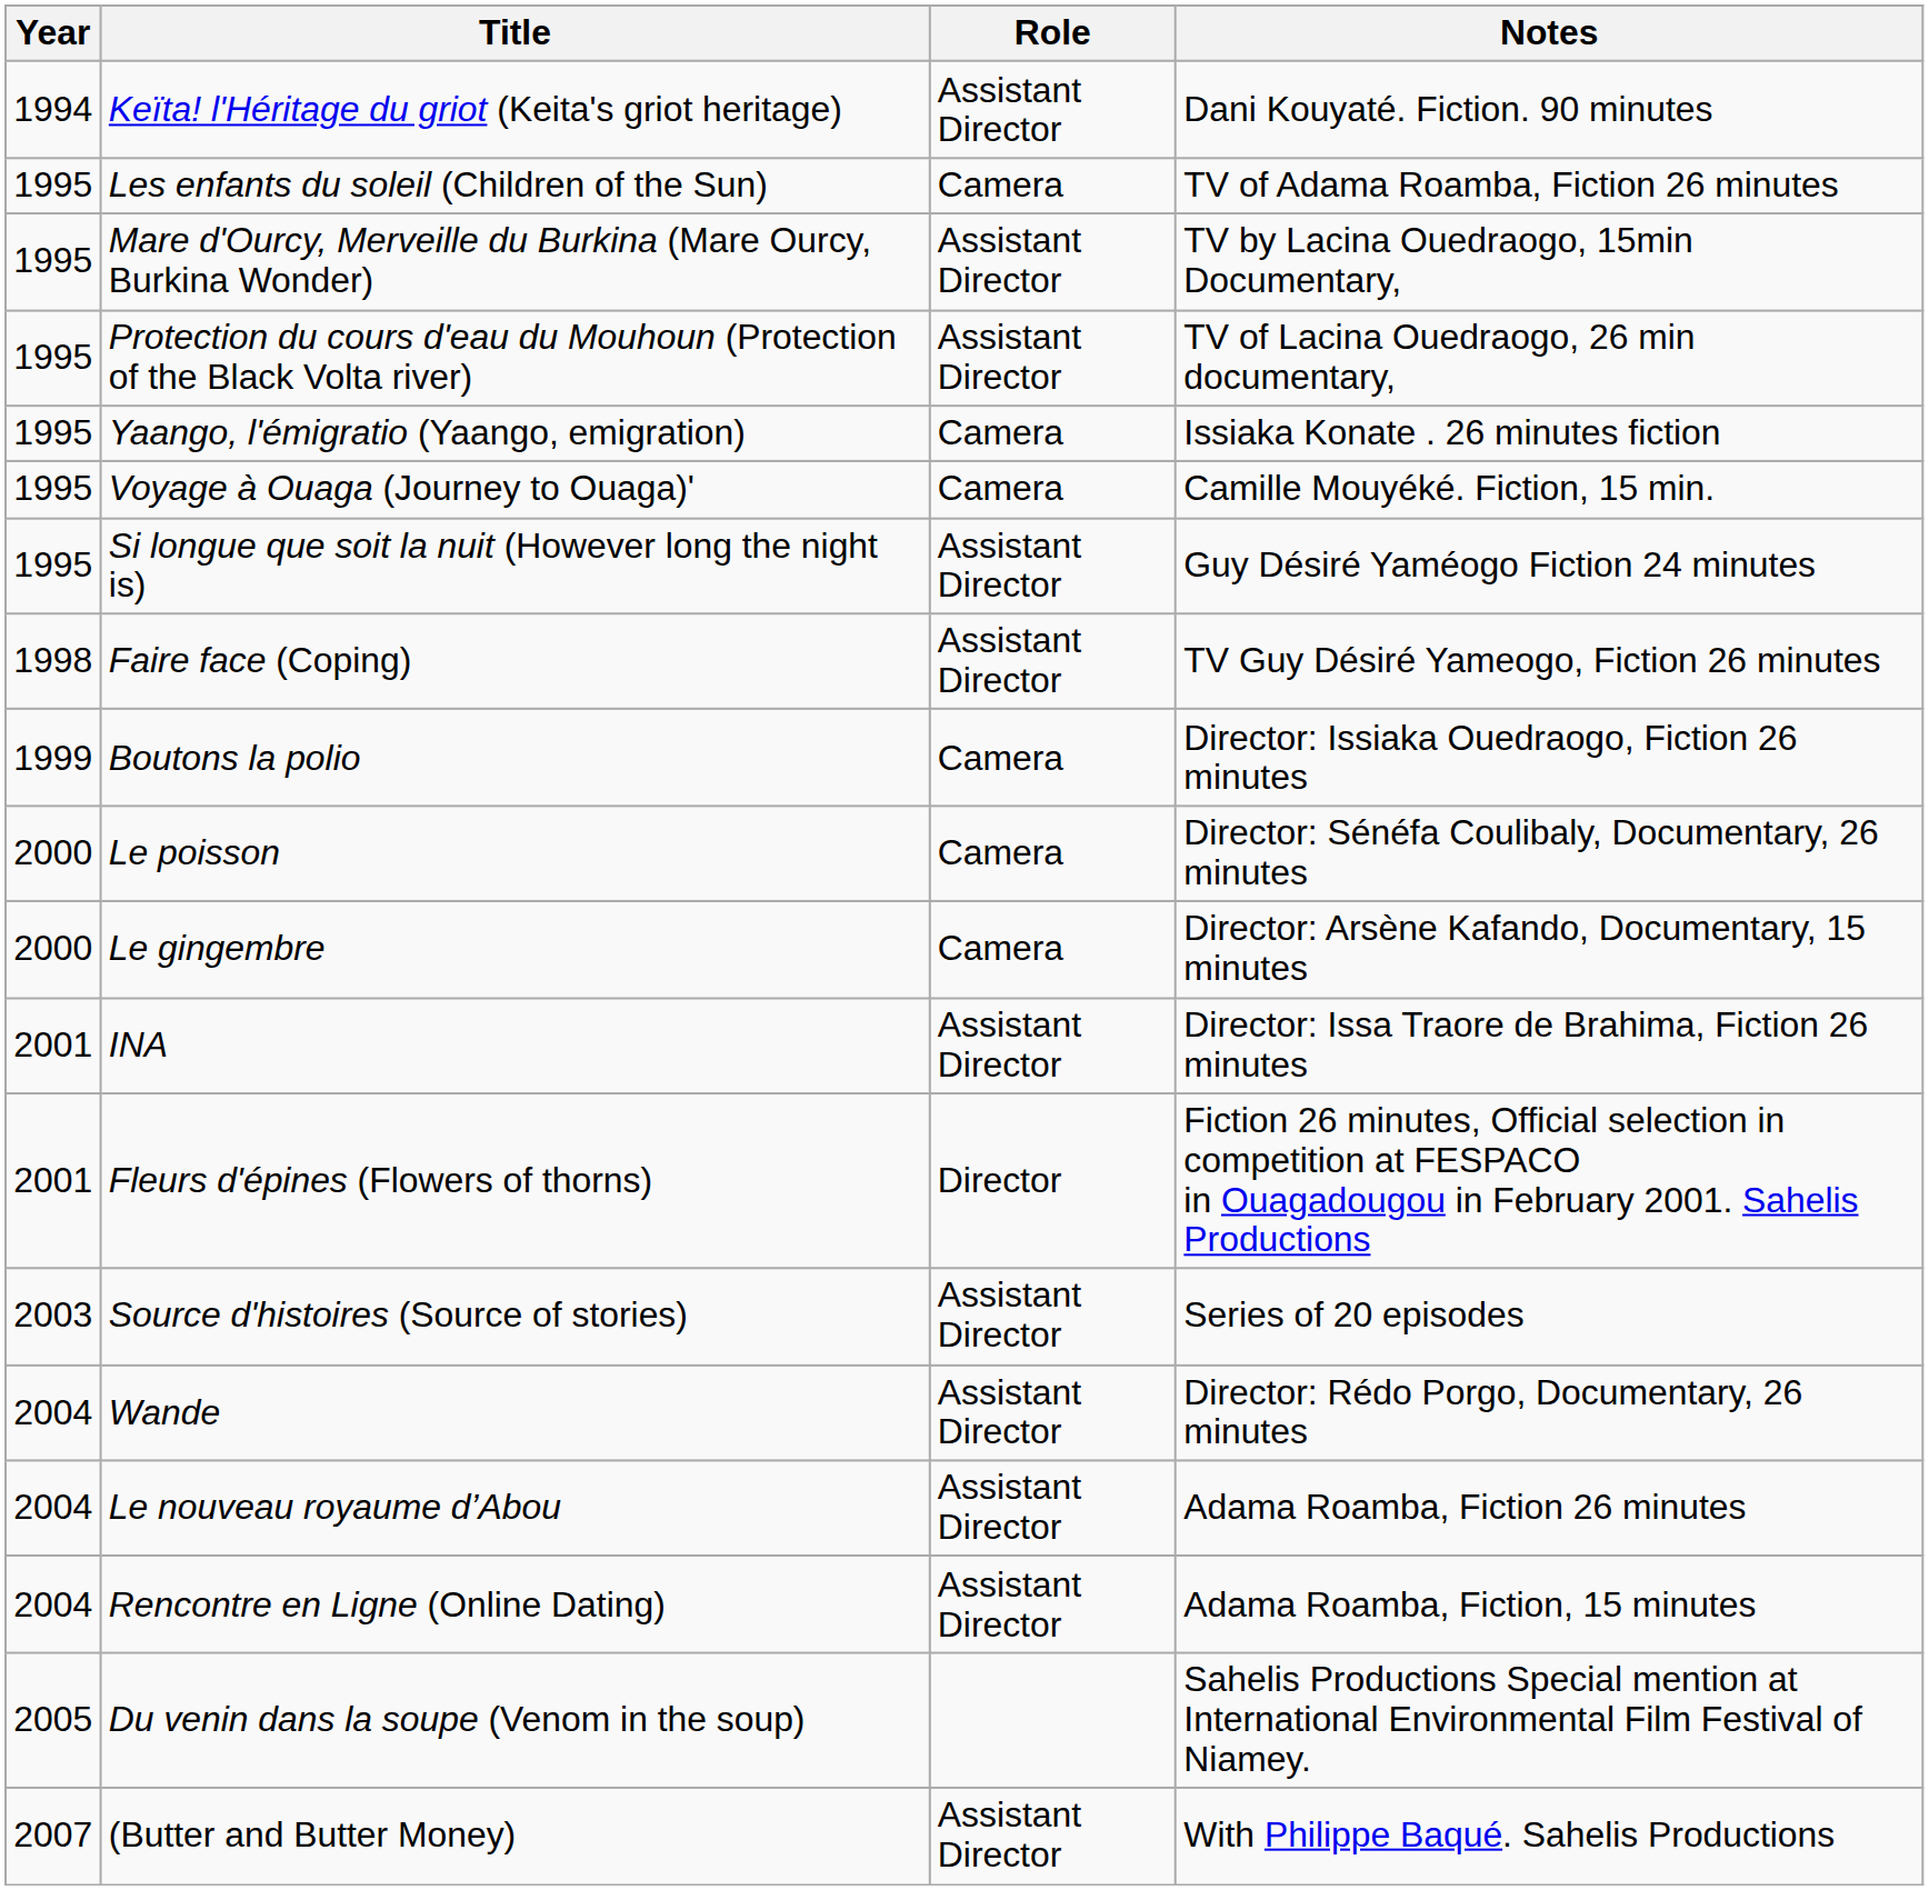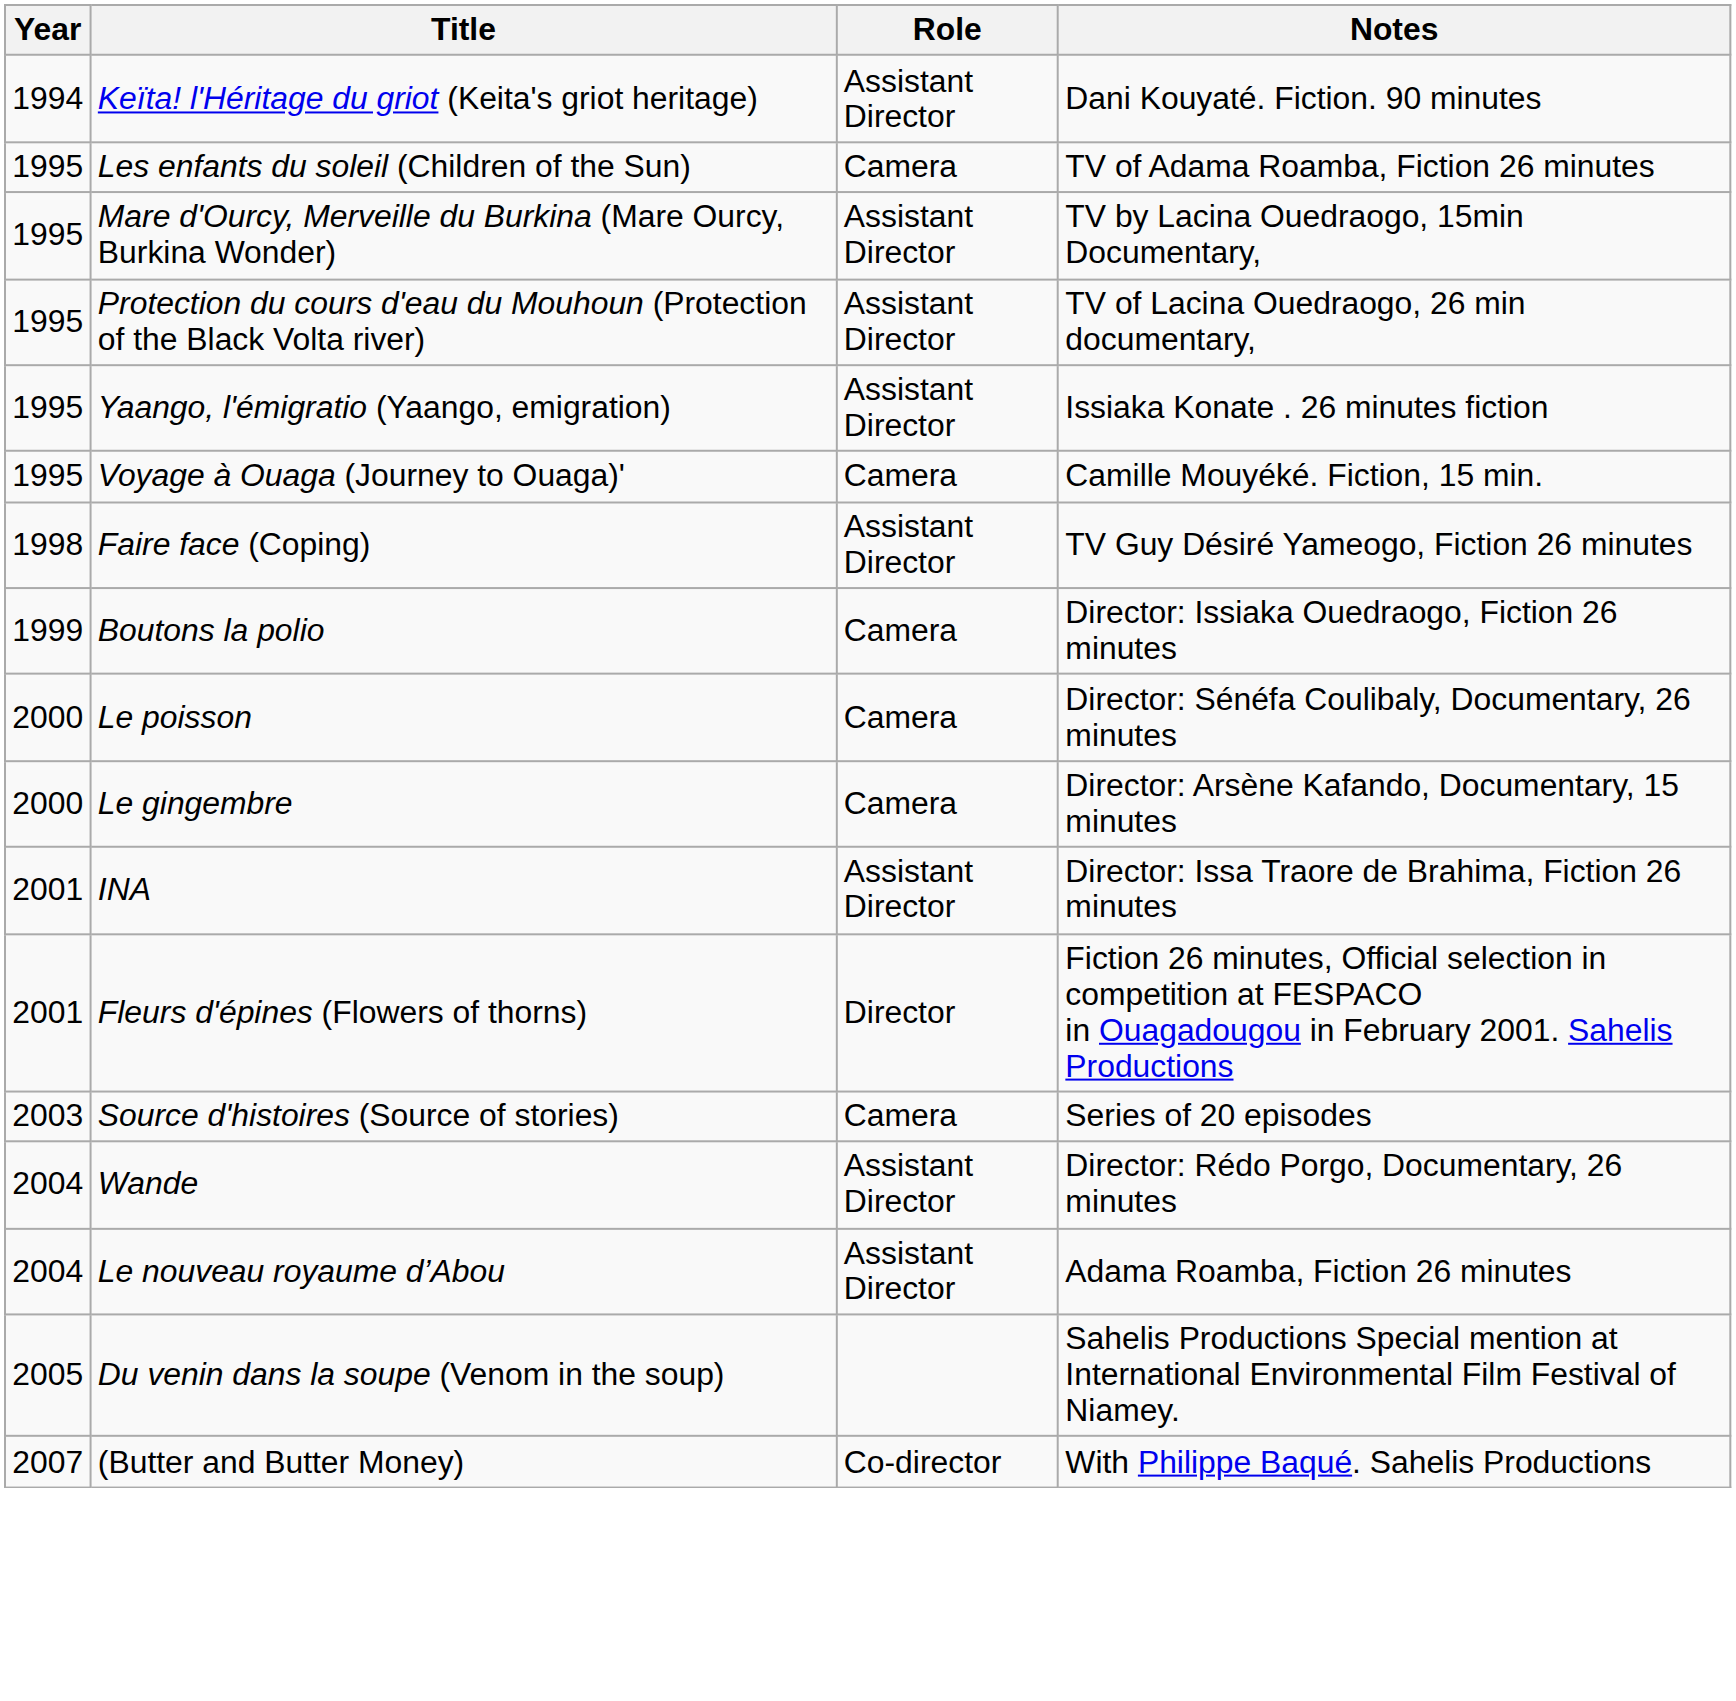 <table class=wikitable>
 <tr>
 <th>Year</th>
 <th>Title</th>
 <th>Role</th>
 <th>Notes</th>
 </tr>
 <tr>
 <td>1994</td>
 <td><em><a href='#'>Keïta! l'Héritage du griot</a></em> (Keita's griot heritage)</td>
 <td>Assistant Director</td>
 <td>Dani Kouyaté. Fiction. 90 minutes</td>
 </tr>
 <tr>
 <td>1995</td>
 <td><em>Les enfants du soleil</em> (Children of the Sun)</td>
 <td>Camera</td>
 <td>TV of Adama Roamba, Fiction 26 minutes</td>
 </tr>
 <tr>
 <td>1995</td>
 <td><em>Mare d'Ourcy, Merveille du Burkina</em> (Mare Ourcy, Burkina Wonder)</td>
 <td>Assistant Director</td>
 <td>TV by Lacina Ouedraogo, 15min Documentary,</td>
 </tr>
 <tr>
 <td>1995</td>
 <td><em>Protection du cours d'eau du Mouhoun</em> (Protection of the Black Volta river)</td>
 <td>Assistant Director</td>
 <td>TV of Lacina Ouedraogo, 26 min documentary,</td>
 </tr>
 <tr>
 <td>1995</td>
 <td><em>Yaango, l'émigratio</em> (Yaango, emigration)</td>
-<td>Camera</td>
+<td>Assistant Director</td>
 <td>Issiaka Konate . 26 minutes fiction</td>
 </tr>
 <tr>
 <td>1995</td>
 <td><em>Voyage à Ouaga</em> (Journey to Ouaga)'</td>
 <td>Camera</td>
 <td>Camille Mouyéké. Fiction, 15 min.</td>
-</tr>
-<tr>
-<td>1995</td>
-<td><em>Si longue que soit la nuit</em> (However long the night is)</td>
-<td>Assistant Director</td>
-<td>Guy Désiré Yaméogo Fiction 24 minutes</td>
 </tr>
 <tr>
 <td>1998</td>
 <td><em>Faire face</em> (Coping)</td>
 <td>Assistant Director</td>
 <td>TV Guy Désiré Yameogo, Fiction 26 minutes</td>
 </tr>
 <tr>
 <td>1999</td>
 <td><em>Boutons la polio</em></td>
 <td>Camera</td>
 <td>Director: Issiaka Ouedraogo, Fiction 26 minutes</td>
 </tr>
 <tr>
 <td>2000</td>
 <td><em>Le poisson</em></td>
 <td>Camera</td>
 <td>Director: Sénéfa Coulibaly, Documentary, 26 minutes</td>
 </tr>
 <tr>
 <td>2000</td>
 <td><em>Le gingembre</em></td>
 <td>Camera</td>
 <td>Director: Arsène Kafando, Documentary, 15 minutes</td>
 </tr>
 <tr>
 <td>2001</td>
 <td><em>INA</em></td>
 <td>Assistant Director</td>
 <td>Director: Issa Traore de Brahima, Fiction 26 minutes</td>
 </tr>
 <tr>
 <td>2001</td>
 <td><em>Fleurs d'épines</em> (Flowers of thorns)</td>
 <td>Director</td>
 <td>Fiction 26 minutes, Official selection in competition at FESPACO<br> in <a href='#'>Ouagadougou</a> in February 2001. <a href='#'>Sahelis Productions</a></td>
 </tr>
 <tr>
 <td>2003</td>
 <td><em>Source d'histoires</em> (Source of stories)</td>
-<td>Assistant Director</td>
+<td>Camera</td>
 <td>Series of 20 episodes</td>
 </tr>
 <tr>
 <td>2004</td>
 <td><em>Wande</em></td>
 <td>Assistant Director</td>
 <td>Director: Rédo Porgo, Documentary, 26 minutes</td>
 </tr>
 <tr>
 <td>2004</td>
 <td><em>Le nouveau royaume d’Abou</em></td>
 <td>Assistant Director</td>
 <td>Adama Roamba, Fiction 26 minutes</td>
 </tr>
 <tr>
-<td>2004</td>
-<td><em>Rencontre en Ligne</em> (Online Dating)</td>
-<td>Assistant Director</td>
-<td>Adama Roamba, Fiction, 15 minutes</td>
-</tr>
-<tr>
 <td>2005</td>
 <td><em>Du venin dans la soupe</em> (Venom in the soup)</td>
 <td></td>
 <td>Sahelis Productions Special mention at <br>International Environmental Film Festival of Niamey.</td>
 </tr>
 <tr>
 <td>2007</td>
 <td> (Butter and Butter Money)</td>
-<td>Assistant Director</td>
+<td>Co-director</td>
 <td>With <a href='#'>Philippe Baqué</a>. Sahelis Productions</td>
 </tr>
 </table>
